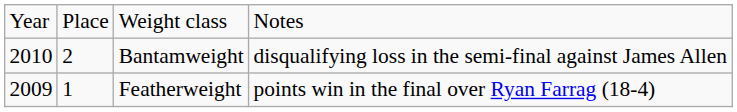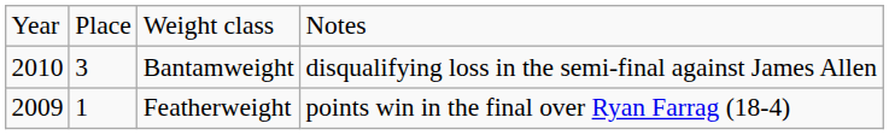 <table class="wikitable">
 <tr>
 <td>Year</td>
 <td>Place</td>
 <td>Weight class</td>
 <td>Notes</td>
 </tr>
 <tr>
 <td>2010</td>
-<td>2</td>
+<td>3</td>
 <td>Bantamweight</td>
 <td>disqualifying loss in the semi-final against James Allen</td>
 </tr>
 <tr>
 <td>2009</td>
 <td>1</td>
 <td>Featherweight</td>
 <td>points win in the final over <a href='#'>Ryan Farrag</a> (18-4)</td>
 </tr>
 </table>
